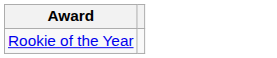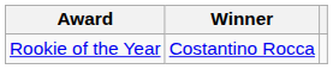 <table class="wikitable">
 <tr>
 <th>Award</th>
+<th>Winner</th>
 <th></th>
 </tr>
 <tr>
 <td><a href='#'>Rookie of the Year</a></td>
+<td> <a href='#'>Costantino Rocca</a></td>
 <td></td>
 </tr>
 </table>
